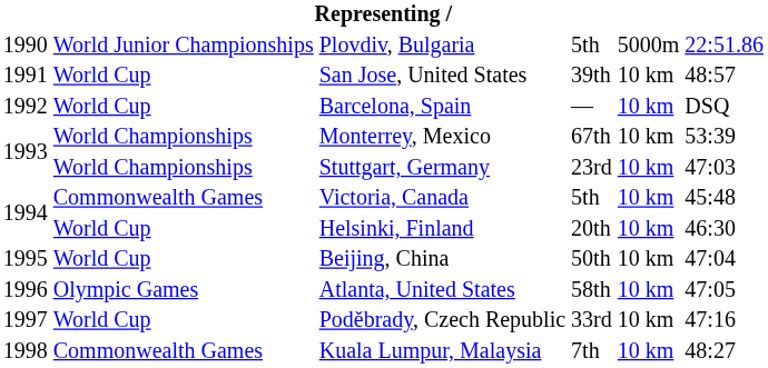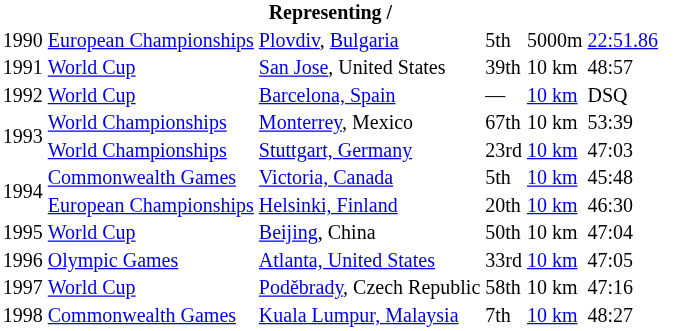 <table>
 <tr>
 <th colspan="6">Representing  / </th>
 </tr>
 <tr>
 <td>1990</td>
-<td><a href='#'>World Junior Championships</a></td>
+<td><a href='#'>European Championships</a></td>
 <td><a href='#'>Plovdiv</a>, <a href='#'>Bulgaria</a></td>
 <td>5th</td>
 <td>5000m</td>
 <td><a href='#'>22:51.86</a></td>
 </tr>
 <tr>
 <td>1991</td>
 <td><a href='#'>World Cup</a></td>
 <td><a href='#'>San Jose</a>, United States</td>
 <td>39th</td>
 <td>10 km</td>
 <td>48:57</td>
 </tr>
 <tr>
 <td>1992</td>
 <td><a href='#'>World Cup</a></td>
 <td><a href='#'>Barcelona, Spain</a></td>
 <td>—</td>
 <td><a href='#'>10 km</a></td>
 <td>DSQ</td>
 </tr>
 <tr>
 <td rowspan=2>1993</td>
 <td><a href='#'>World Championships</a></td>
 <td><a href='#'>Monterrey</a>, Mexico</td>
 <td>67th</td>
 <td>10 km</td>
 <td>53:39</td>
 </tr>
 <tr>
 <td><a href='#'>World Championships</a></td>
 <td><a href='#'>Stuttgart, Germany</a></td>
 <td>23rd</td>
 <td><a href='#'>10 km</a></td>
 <td>47:03</td>
 </tr>
 <tr>
 <td rowspan=2>1994</td>
 <td><a href='#'>Commonwealth Games</a></td>
 <td><a href='#'>Victoria, Canada</a></td>
 <td>5th</td>
 <td><a href='#'>10 km</a></td>
 <td>45:48</td>
 </tr>
 <tr>
-<td><a href='#'>World Cup</a></td>
+<td><a href='#'>European Championships</a></td>
 <td><a href='#'>Helsinki, Finland</a></td>
 <td>20th</td>
 <td><a href='#'>10 km</a></td>
 <td>46:30</td>
 </tr>
 <tr>
 <td>1995</td>
 <td><a href='#'>World Cup</a></td>
 <td><a href='#'>Beijing</a>, China</td>
 <td>50th</td>
 <td>10 km</td>
 <td>47:04</td>
 </tr>
 <tr>
 <td>1996</td>
 <td><a href='#'>Olympic Games</a></td>
 <td><a href='#'>Atlanta, United States</a></td>
-<td>58th</td>
+<td>33rd</td>
 <td><a href='#'>10 km</a></td>
 <td>47:05</td>
 </tr>
 <tr>
 <td>1997</td>
 <td><a href='#'>World Cup</a></td>
 <td><a href='#'>Poděbrady</a>, Czech Republic</td>
-<td>33rd</td>
+<td>58th</td>
 <td>10 km</td>
 <td>47:16</td>
 </tr>
 <tr>
 <td>1998</td>
 <td><a href='#'>Commonwealth Games</a></td>
 <td><a href='#'>Kuala Lumpur, Malaysia</a></td>
 <td>7th</td>
 <td><a href='#'>10 km</a></td>
 <td>48:27</td>
 </tr>
 </table>
